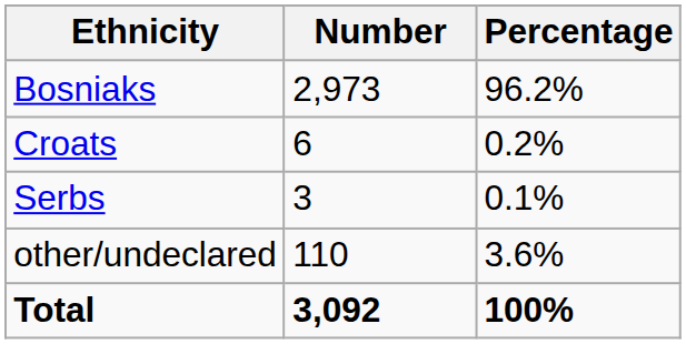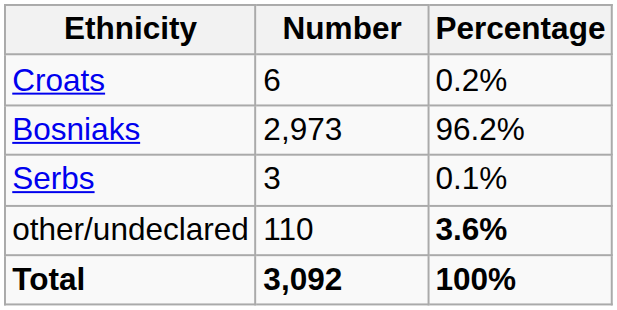 <table class="wikitable">
 <tr>
 <th width="100px">Ethnicity</th>
 <th width="80px">Number</th>
 <th width="80px">Percentage</th>
 </tr>
 <tr>
+<td><a href='#'>Croats</a></td>
+<td>6</td>
+<td>0.2%</td>
+</tr>
+<tr>
 <td><a href='#'>Bosniaks</a></td>
 <td>2,973</td>
 <td>96.2%</td>
-</tr>
-<tr>
-<td><a href='#'>Croats</a></td>
-<td>6</td>
-<td>0.2%</td>
 </tr>
 <tr>
 <td><a href='#'>Serbs</a></td>
 <td>3</td>
 <td>0.1%</td>
 </tr>
 <tr>
 <td>other/undeclared</td>
 <td>110</td>
-<td>3.6%</td>
+<td><strong>3.6%</strong></td>
 </tr>
 <tr>
 <td><strong>Total</strong></td>
 <td><strong>3,092</strong></td>
 <td><strong>100%</strong></td>
 </tr>
 </table>
